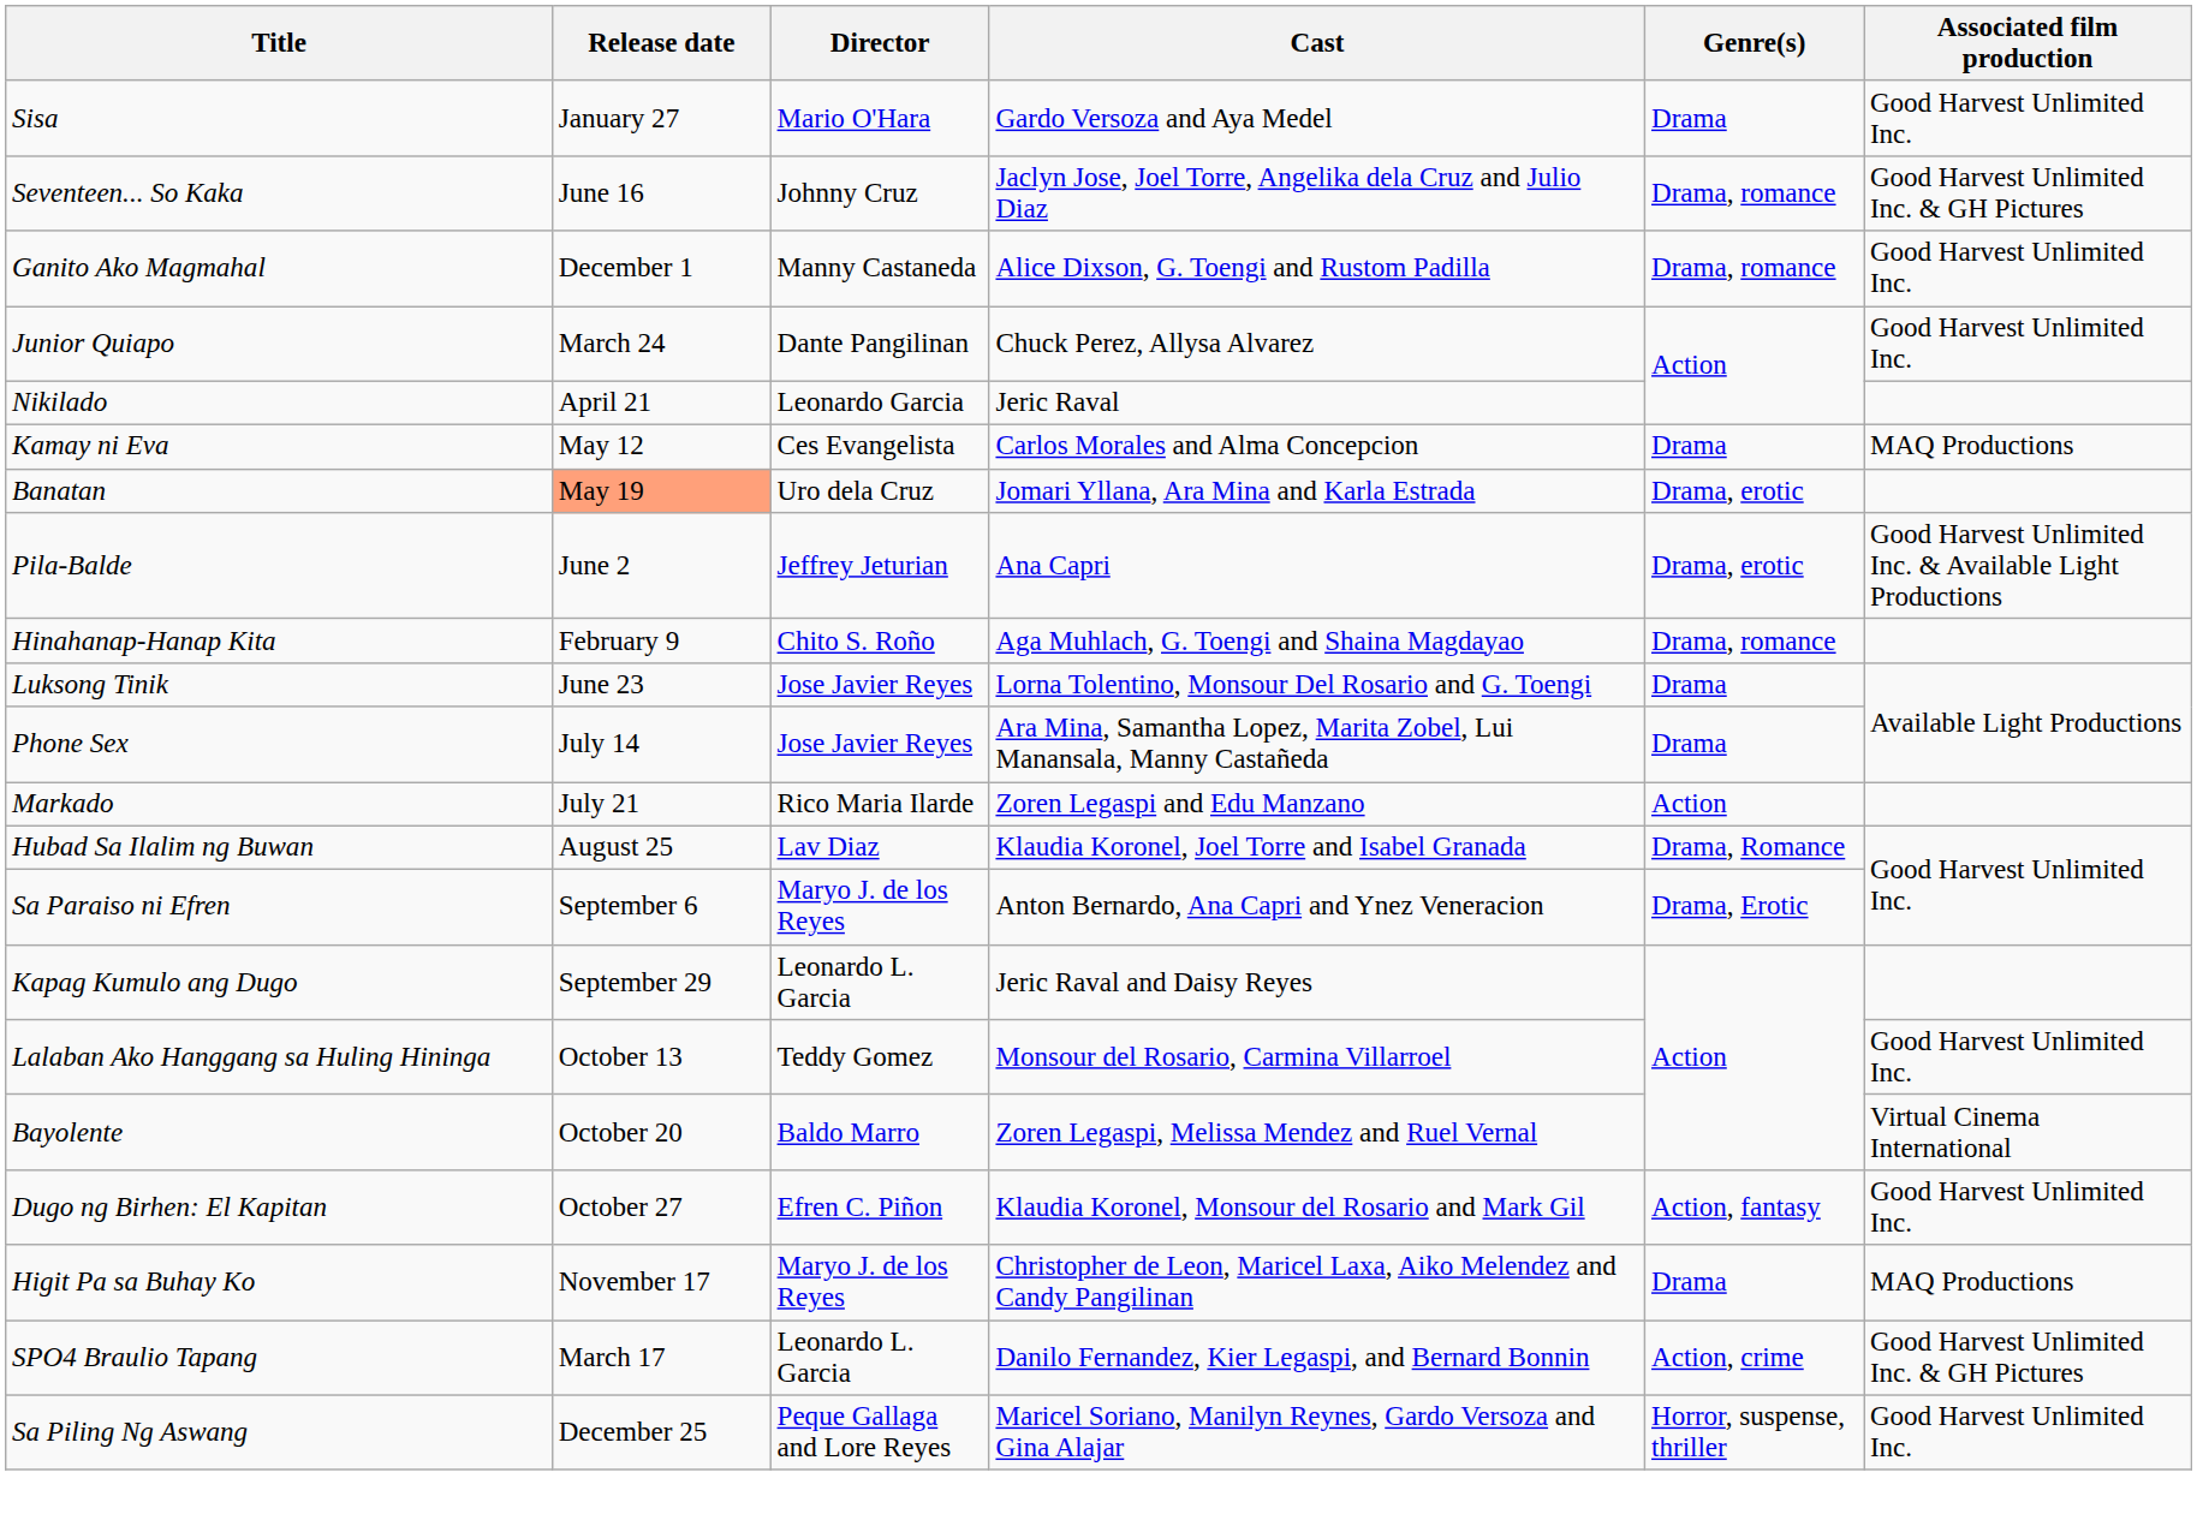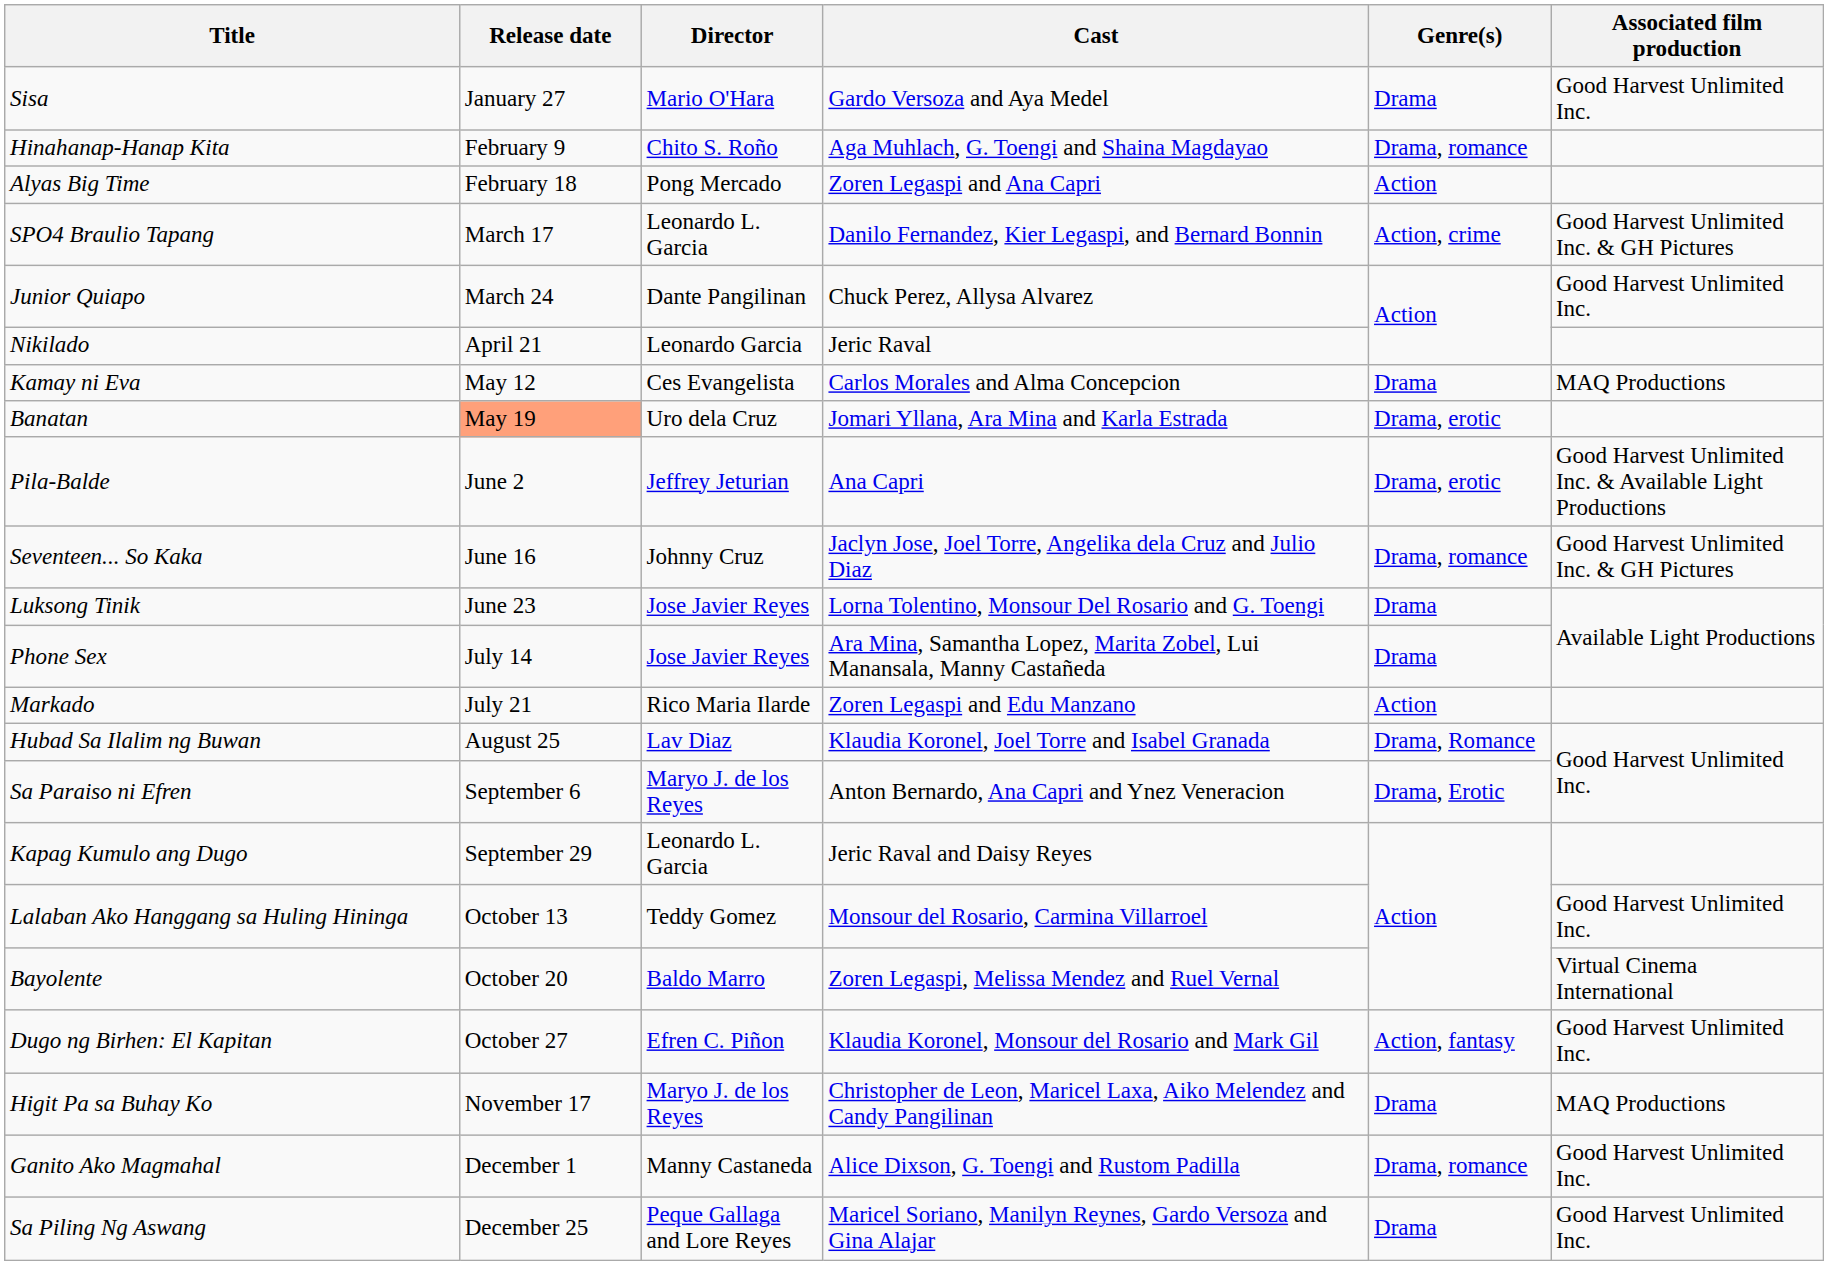 <table class="wikitable" style="width:100%;">
 <tr>
 <th style="width:25%;">Title</th>
 <th style="width:10%;">Release date</th>
 <th style="width:10%;">Director</th>
 <th style="width:30%;">Cast</th>
 <th style="width:10%;">Genre(s)</th>
 <th style="width:15%;">Associated film production</th>
 </tr>
 <tr>
 <td><em>Sisa</em></td>
 <td>January 27</td>
 <td><a href='#'>Mario O'Hara</a></td>
 <td><a href='#'>Gardo Versoza</a> and Aya Medel</td>
 <td><a href='#'>Drama</a></td>
 <td>Good Harvest Unlimited Inc.</td>
 </tr>
 <tr>
-<td><em>Seventeen... So Kaka</em></td>
-<td>June 16</td>
-<td>Johnny Cruz</td>
-<td><a href='#'>Jaclyn Jose</a>, <a href='#'>Joel Torre</a>, <a href='#'>Angelika dela Cruz</a> and <a href='#'>Julio Diaz</a></td>
+<td><em>Hinahanap-Hanap Kita</em></td>
+<td>February 9</td>
+<td><a href='#'>Chito S. Roño</a></td>
+<td><a href='#'>Aga Muhlach</a>, <a href='#'>G. Toengi</a> and <a href='#'>Shaina Magdayao</a></td>
 <td><a href='#'>Drama</a>, <a href='#'>romance</a></td>
-<td>Good Harvest Unlimited Inc. & GH Pictures</td>
+<td></td>
 </tr>
 <tr>
-<td><em>Ganito Ako Magmahal</em></td>
-<td>December 1</td>
-<td>Manny Castaneda</td>
-<td><a href='#'>Alice Dixson</a>, <a href='#'>G. Toengi</a> and <a href='#'>Rustom Padilla</a></td>
-<td><a href='#'>Drama</a>, <a href='#'>romance</a></td>
-<td>Good Harvest Unlimited Inc.</td>
+<td><em>Alyas Big Time</em></td>
+<td>February 18</td>
+<td>Pong Mercado</td>
+<td><a href='#'>Zoren Legaspi</a> and <a href='#'>Ana Capri</a></td>
+<td><a href='#'>Action</a></td>
+<td></td>
+</tr>
+<tr>
+<td><em>SPO4 Braulio Tapang</em></td>
+<td>March 17</td>
+<td>Leonardo L. Garcia</td>
+<td><a href='#'>Danilo Fernandez</a>, <a href='#'>Kier Legaspi</a>, and <a href='#'>Bernard Bonnin</a></td>
+<td><a href='#'>Action</a>, <a href='#'>crime</a></td>
+<td>Good Harvest Unlimited Inc. & GH Pictures</td>
 </tr>
 <tr>
 <td><em>Junior Quiapo</em></td>
 <td>March 24</td>
 <td>Dante Pangilinan</td>
 <td>Chuck Perez, Allysa Alvarez</td>
 <td rowspan="2"><a href='#'>Action</a></td>
 <td>Good Harvest Unlimited Inc.</td>
 </tr>
 <tr>
 <td><em>Nikilado</em></td>
 <td>April 21</td>
 <td>Leonardo Garcia</td>
 <td>Jeric Raval</td>
 <td></td>
 </tr>
 <tr>
 <td><em>Kamay ni Eva</em></td>
 <td>May 12</td>
 <td>Ces Evangelista</td>
 <td><a href='#'>Carlos Morales</a> and Alma Concepcion</td>
 <td><a href='#'>Drama</a></td>
 <td>MAQ Productions</td>
 </tr>
 <tr>
 <td><em>Banatan</em></td>
 <td style="background: lightsalmon;">May 19</td>
 <td>Uro dela Cruz</td>
 <td><a href='#'>Jomari Yllana</a>, <a href='#'>Ara Mina</a> and <a href='#'>Karla Estrada</a></td>
 <td><a href='#'>Drama</a>, <a href='#'>erotic</a></td>
 <td></td>
 </tr>
 <tr>
 <td><em>Pila-Balde</em></td>
 <td>June 2</td>
 <td><a href='#'>Jeffrey Jeturian</a></td>
 <td><a href='#'>Ana Capri</a></td>
 <td><a href='#'>Drama</a>, <a href='#'>erotic</a></td>
 <td>Good Harvest Unlimited Inc. & Available Light Productions</td>
 </tr>
 <tr>
-<td><em>Hinahanap-Hanap Kita</em></td>
-<td>February 9</td>
-<td><a href='#'>Chito S. Roño</a></td>
-<td><a href='#'>Aga Muhlach</a>, <a href='#'>G. Toengi</a> and <a href='#'>Shaina Magdayao</a></td>
+<td><em>Seventeen... So Kaka</em></td>
+<td>June 16</td>
+<td>Johnny Cruz</td>
+<td><a href='#'>Jaclyn Jose</a>, <a href='#'>Joel Torre</a>, <a href='#'>Angelika dela Cruz</a> and <a href='#'>Julio Diaz</a></td>
 <td><a href='#'>Drama</a>, <a href='#'>romance</a></td>
-<td></td>
+<td>Good Harvest Unlimited Inc. & GH Pictures</td>
 </tr>
 <tr>
 <td><em>Luksong Tinik</em></td>
 <td>June 23</td>
 <td><a href='#'>Jose Javier Reyes</a></td>
 <td><a href='#'>Lorna Tolentino</a>, <a href='#'>Monsour Del Rosario</a> and <a href='#'>G. Toengi</a></td>
 <td><a href='#'>Drama</a></td>
 <td rowspan="2">Available Light Productions</td>
 </tr>
 <tr>
 <td><em>Phone Sex</em></td>
 <td>July 14</td>
 <td><a href='#'>Jose Javier Reyes</a></td>
 <td><a href='#'>Ara Mina</a>, Samantha Lopez, <a href='#'>Marita Zobel</a>, Lui Manansala, Manny Castañeda</td>
 <td><a href='#'>Drama</a></td>
 </tr>
 <tr>
 <td><em>Markado</em></td>
 <td>July 21</td>
 <td>Rico Maria Ilarde</td>
 <td><a href='#'>Zoren Legaspi</a> and <a href='#'>Edu Manzano</a></td>
 <td><a href='#'>Action</a></td>
 <td></td>
 </tr>
 <tr>
 <td><em>Hubad Sa Ilalim ng Buwan</em></td>
 <td>August 25</td>
 <td><a href='#'>Lav Diaz</a></td>
 <td><a href='#'>Klaudia Koronel</a>, <a href='#'>Joel Torre</a> and <a href='#'>Isabel Granada</a></td>
 <td><a href='#'>Drama</a>, <a href='#'>Romance</a></td>
 <td rowspan="2">Good Harvest Unlimited Inc.</td>
 </tr>
 <tr>
 <td><em>Sa Paraiso ni Efren</em></td>
 <td>September 6</td>
 <td><a href='#'>Maryo J. de los Reyes</a></td>
 <td>Anton Bernardo, <a href='#'>Ana Capri</a> and Ynez Veneracion</td>
 <td><a href='#'>Drama</a>, <a href='#'>Erotic</a></td>
 </tr>
 <tr>
 <td><em>Kapag Kumulo ang Dugo</em></td>
 <td>September 29</td>
 <td>Leonardo L. Garcia</td>
 <td>Jeric Raval and Daisy Reyes</td>
 <td rowspan="3"><a href='#'>Action</a></td>
 <td></td>
 </tr>
 <tr>
 <td><em>Lalaban Ako Hanggang sa Huling Hininga</em></td>
 <td>October 13</td>
 <td>Teddy Gomez</td>
 <td><a href='#'>Monsour del Rosario</a>, <a href='#'>Carmina Villarroel</a></td>
 <td>Good Harvest Unlimited Inc.</td>
 </tr>
 <tr>
 <td><em>Bayolente</em></td>
 <td>October 20</td>
 <td><a href='#'>Baldo Marro</a></td>
 <td><a href='#'>Zoren Legaspi</a>, <a href='#'>Melissa Mendez</a> and <a href='#'>Ruel Vernal</a></td>
 <td>Virtual Cinema International</td>
 </tr>
 <tr>
 <td><em>Dugo ng Birhen: El Kapitan</em></td>
 <td>October 27</td>
 <td><a href='#'>Efren C. Piñon</a></td>
 <td><a href='#'>Klaudia Koronel</a>, <a href='#'>Monsour del Rosario</a> and <a href='#'>Mark Gil</a></td>
 <td><a href='#'>Action</a>, <a href='#'>fantasy</a></td>
 <td>Good Harvest Unlimited Inc.</td>
 </tr>
 <tr>
 <td><em>Higit Pa sa Buhay Ko</em></td>
 <td>November 17</td>
 <td><a href='#'>Maryo J. de los Reyes</a></td>
 <td><a href='#'>Christopher de Leon</a>, <a href='#'>Maricel Laxa</a>, <a href='#'>Aiko Melendez</a> and <a href='#'>Candy Pangilinan</a></td>
 <td><a href='#'>Drama</a></td>
 <td>MAQ Productions</td>
 </tr>
 <tr>
-<td><em>SPO4 Braulio Tapang</em></td>
-<td>March 17</td>
-<td>Leonardo L. Garcia</td>
-<td><a href='#'>Danilo Fernandez</a>, <a href='#'>Kier Legaspi</a>, and <a href='#'>Bernard Bonnin</a></td>
-<td><a href='#'>Action</a>, <a href='#'>crime</a></td>
-<td>Good Harvest Unlimited Inc. & GH Pictures</td>
+<td><em>Ganito Ako Magmahal</em></td>
+<td>December 1</td>
+<td>Manny Castaneda</td>
+<td><a href='#'>Alice Dixson</a>, <a href='#'>G. Toengi</a> and <a href='#'>Rustom Padilla</a></td>
+<td><a href='#'>Drama</a>, <a href='#'>romance</a></td>
+<td>Good Harvest Unlimited Inc.</td>
 </tr>
 <tr>
 <td><em>Sa Piling Ng Aswang</em></td>
 <td>December 25</td>
 <td><a href='#'>Peque Gallaga</a> and Lore Reyes</td>
 <td><a href='#'>Maricel Soriano</a>, <a href='#'>Manilyn Reynes</a>, <a href='#'>Gardo Versoza</a> and <a href='#'>Gina Alajar</a></td>
-<td><a href='#'>Horror</a>, suspense, <a href='#'>thriller</a></td>
+<td><a href='#'>Drama</a></td>
 <td>Good Harvest Unlimited Inc.</td>
 </tr>
 </table>
